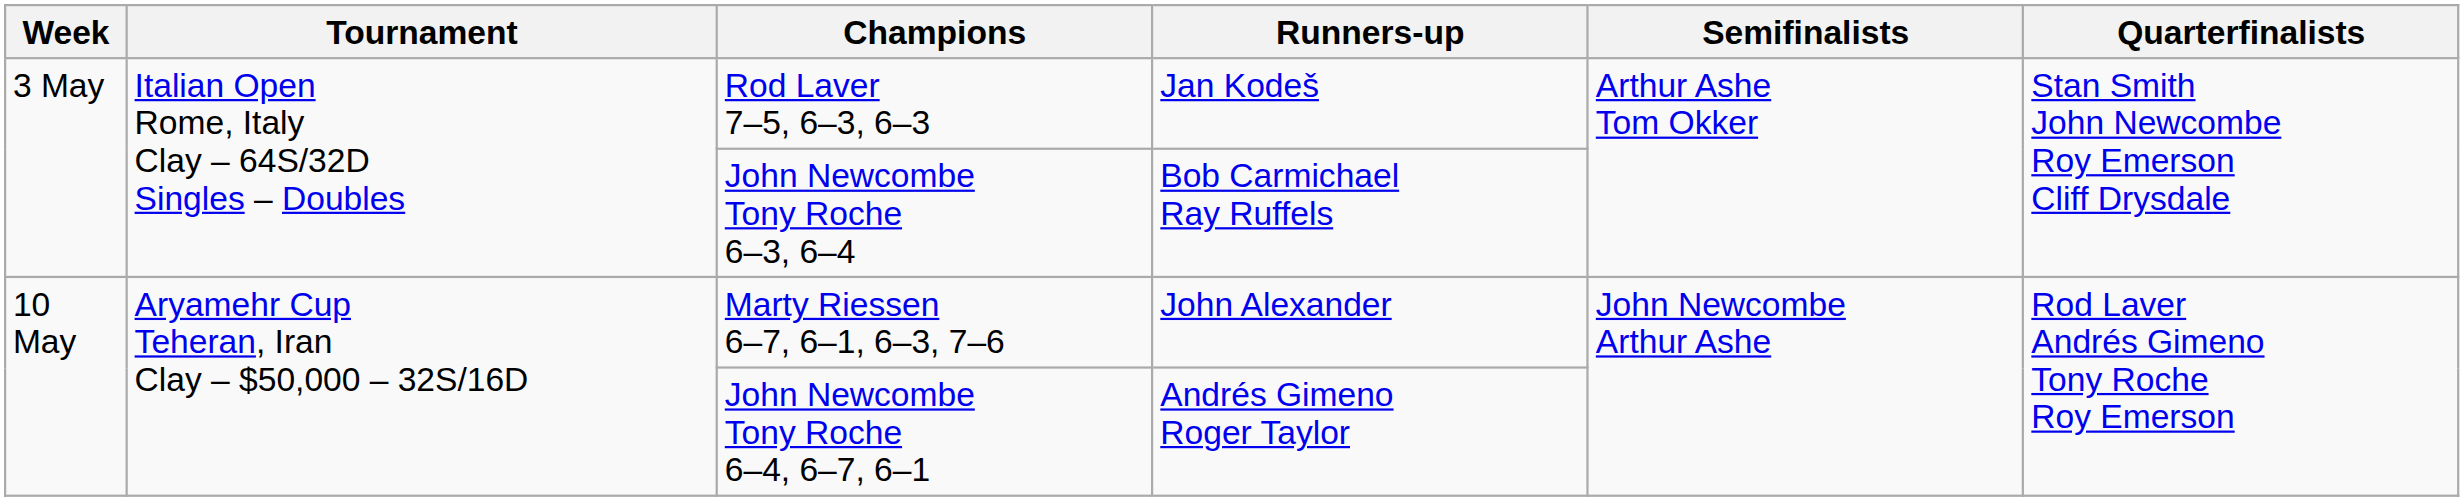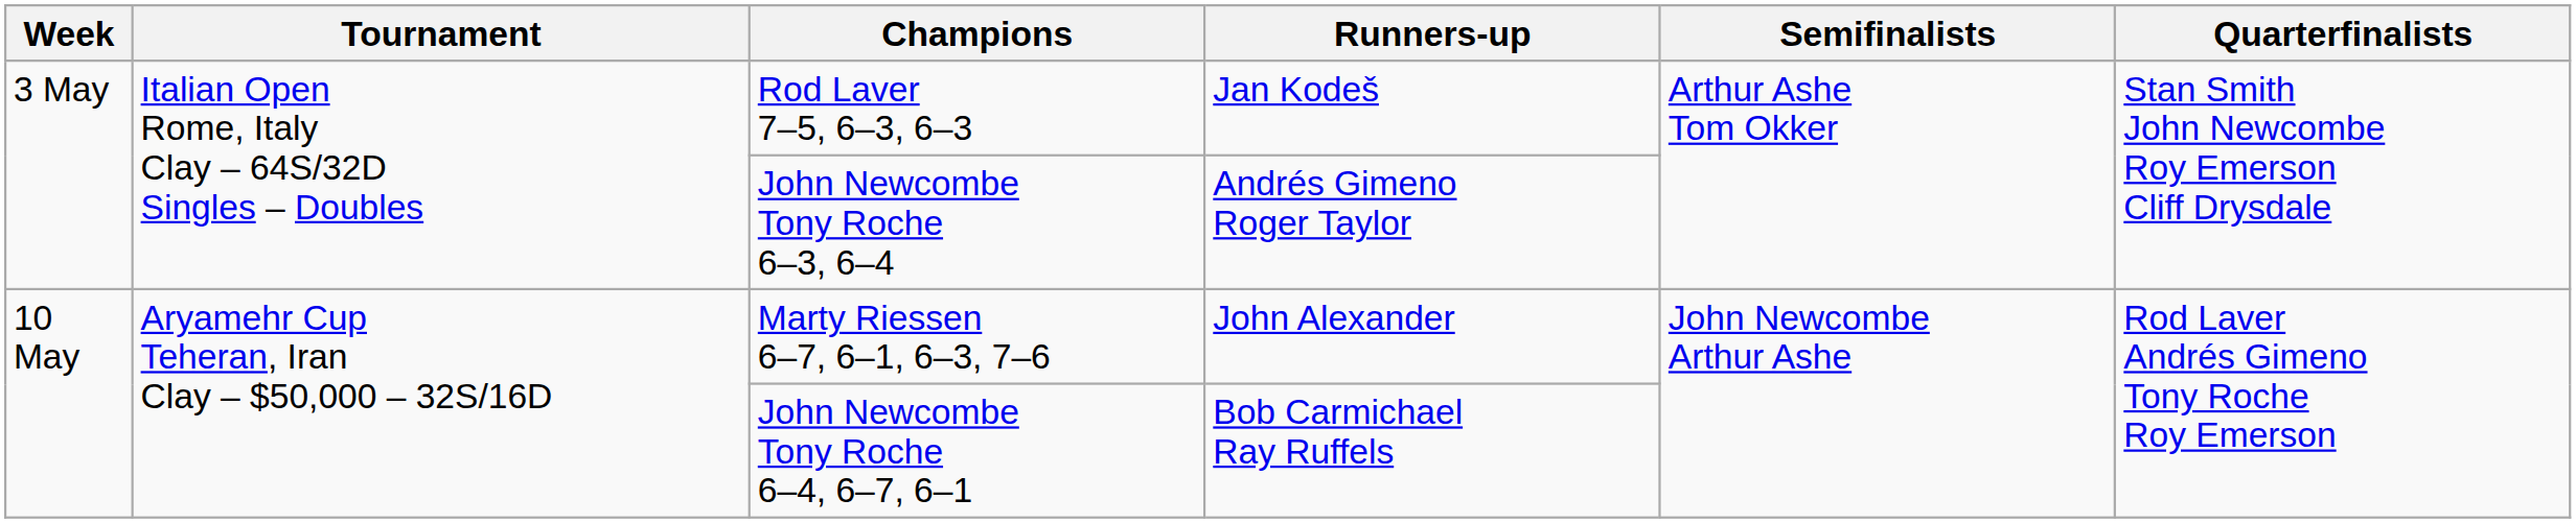 <table class=wikitable style=font-size:95%>
 <tr>
 <th style="width:48px;">Week</th>
 <th style="width:260px;">Tournament</th>
 <th style="width:190px;">Champions</th>
 <th style="width:190px;">Runners-up</th>
 <th style="width:190px;">Semifinalists</th>
 <th style="width:190px;">Quarterfinalists</th>
 </tr>
 <tr valign=top>
 <td rowspan=2>3 May</td>
 <td rowspan=2><a href='#'>Italian Open</a><br> Rome, Italy<br>Clay – 64S/32D <br> <a href='#'>Singles</a> – <a href='#'>Doubles</a></td>
 <td> <a href='#'>Rod Laver</a><br>7–5, 6–3, 6–3</td>
 <td> <a href='#'>Jan Kodeš</a></td>
 <td rowspan=2> <a href='#'>Arthur Ashe</a><br> <a href='#'>Tom Okker</a></td>
 <td rowspan=2> <a href='#'>Stan Smith</a><br> <a href='#'>John Newcombe</a><br> <a href='#'>Roy Emerson</a><br> <a href='#'>Cliff Drysdale</a></td>
 </tr>
 <tr valign=top>
 <td> <a href='#'>John Newcombe</a><br> <a href='#'>Tony Roche</a><br>6–3, 6–4</td>
-<td> <a href='#'>Bob Carmichael</a><br> <a href='#'>Ray Ruffels</a></td>
+<td> <a href='#'>Andrés Gimeno</a> <br> <a href='#'>Roger Taylor</a></td>
 </tr>
 <tr valign=top>
 <td rowspan=2>10 May</td>
 <td rowspan=2><a href='#'>Aryamehr Cup</a><br> <a href='#'>Teheran</a>, Iran <br>Clay – $50,000 – 32S/16D</td>
 <td> <a href='#'>Marty Riessen</a><br>6–7, 6–1, 6–3, 7–6</td>
 <td> <a href='#'>John Alexander</a></td>
 <td rowspan=2> <a href='#'>John Newcombe</a><br> <a href='#'>Arthur Ashe</a></td>
 <td rowspan=2> <a href='#'>Rod Laver</a><br> <a href='#'>Andrés Gimeno</a><br> <a href='#'>Tony Roche</a> <br>   <a href='#'>Roy Emerson</a></td>
 </tr>
 <tr valign=top>
 <td> <a href='#'>John Newcombe</a><br> <a href='#'>Tony Roche</a><br>6–4, 6–7, 6–1</td>
-<td> <a href='#'>Andrés Gimeno</a> <br> <a href='#'>Roger Taylor</a></td>
+<td> <a href='#'>Bob Carmichael</a><br> <a href='#'>Ray Ruffels</a></td>
 </tr>
 </table>
